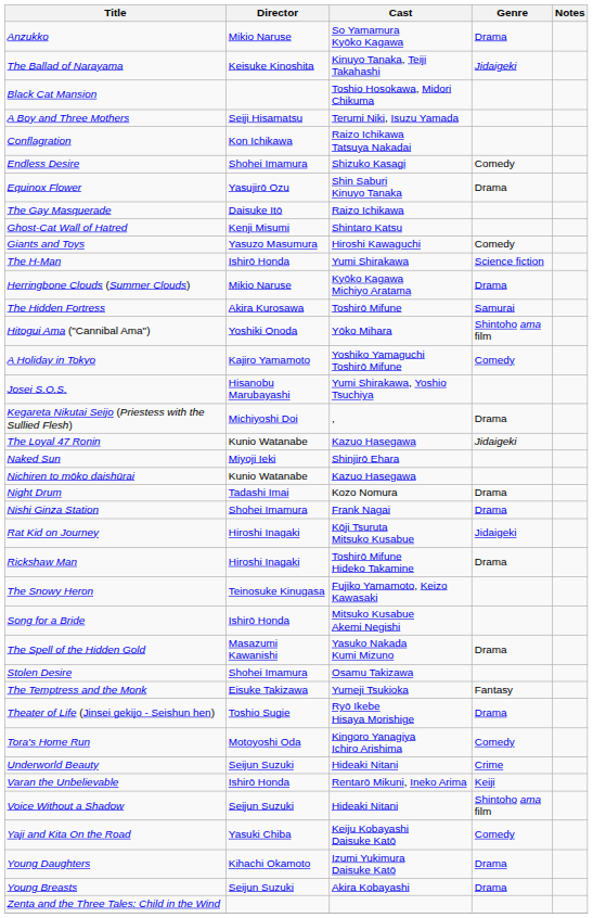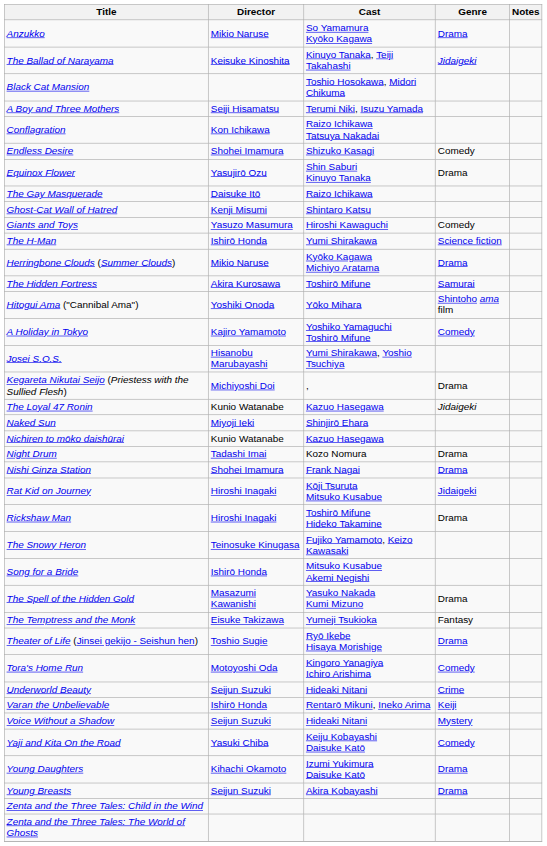 <table class="wikitable sortable">
 <tr>
 <th scope="col">Title</th>
 <th scope="col">Director</th>
 <th scope="col" class="unsortable">Cast</th>
 <th scope="col">Genre</th>
 <th scope="col">Notes</th>
 </tr>
 <tr>
 <td><em><a href='#'>Anzukko</a></em></td>
 <td><a href='#'>Mikio Naruse</a></td>
 <td><a href='#'>So Yamamura</a><br><a href='#'>Kyōko Kagawa</a></td>
 <td><a href='#'>Drama</a></td>
 <td></td>
 </tr>
 <tr>
 <td><em><a href='#'>The Ballad of Narayama</a></em></td>
 <td><a href='#'>Keisuke Kinoshita</a></td>
 <td><a href='#'>Kinuyo Tanaka</a>, <a href='#'>Teiji Takahashi</a></td>
 <td><em><a href='#'>Jidaigeki</a></em></td>
 <td></td>
 </tr>
 <tr>
 <td><em><a href='#'>Black Cat Mansion</a></em></td>
 <td></td>
 <td><a href='#'>Toshio Hosokawa</a>, <a href='#'>Midori Chikuma</a></td>
 <td></td>
 <td></td>
 </tr>
 <tr>
 <td><em><a href='#'>A Boy and Three Mothers</a></em></td>
 <td><a href='#'>Seiji Hisamatsu</a></td>
 <td><a href='#'>Terumi Niki</a>, <a href='#'>Isuzu Yamada</a></td>
 <td></td>
 <td></td>
 </tr>
 <tr>
 <td><em><a href='#'>Conflagration</a></em></td>
 <td><a href='#'>Kon Ichikawa</a></td>
 <td><a href='#'>Raizo Ichikawa</a><br><a href='#'>Tatsuya Nakadai</a></td>
 <td></td>
 <td></td>
 </tr>
 <tr>
 <td><em><a href='#'>Endless Desire</a></em></td>
 <td><a href='#'>Shohei Imamura</a></td>
 <td><a href='#'>Shizuko Kasagi</a></td>
 <td>Comedy</td>
 <td></td>
 </tr>
 <tr>
 <td><em><a href='#'>Equinox Flower</a></em></td>
 <td><a href='#'>Yasujirō Ozu</a></td>
 <td><a href='#'>Shin Saburi</a><br><a href='#'>Kinuyo Tanaka</a></td>
 <td>Drama</td>
 <td></td>
 </tr>
 <tr>
 <td><em><a href='#'>The Gay Masquerade</a></em></td>
 <td><a href='#'>Daisuke Itō</a></td>
 <td><a href='#'>Raizo Ichikawa</a></td>
 <td></td>
 <td></td>
 </tr>
 <tr>
 <td><em><a href='#'>Ghost-Cat Wall of Hatred</a></em></td>
 <td><a href='#'>Kenji Misumi</a></td>
 <td><a href='#'>Shintaro Katsu</a></td>
 <td></td>
 <td></td>
 </tr>
 <tr>
 <td><em><a href='#'>Giants and Toys</a></em></td>
 <td><a href='#'>Yasuzo Masumura</a></td>
 <td><a href='#'>Hiroshi Kawaguchi</a></td>
 <td>Comedy</td>
 <td></td>
 </tr>
 <tr>
 <td><em><a href='#'>The H-Man</a></em></td>
 <td><a href='#'>Ishirō Honda</a></td>
 <td><a href='#'>Yumi Shirakawa</a></td>
 <td><a href='#'>Science fiction</a></td>
 <td></td>
 </tr>
 <tr>
 <td><em><a href='#'>Herringbone Clouds</a></em> (<em><a href='#'>Summer Clouds</a></em>)</td>
 <td><a href='#'>Mikio Naruse</a></td>
 <td><a href='#'>Kyōko Kagawa</a><br><a href='#'>Michiyo Aratama</a></td>
 <td><a href='#'>Drama</a></td>
 <td></td>
 </tr>
 <tr>
 <td><em><a href='#'>The Hidden Fortress</a></em></td>
 <td><a href='#'>Akira Kurosawa</a></td>
 <td><a href='#'>Toshirō Mifune</a></td>
 <td><a href='#'>Samurai</a></td>
 <td></td>
 </tr>
 <tr>
 <td><em><a href='#'>Hitogui Ama</a></em> ("Cannibal Ama")</td>
 <td><a href='#'>Yoshiki Onoda</a></td>
 <td><a href='#'>Yōko Mihara</a></td>
 <td><a href='#'>Shintoho</a> <em><a href='#'>ama</a></em> film</td>
 <td></td>
 </tr>
 <tr>
 <td><em><a href='#'>A Holiday in Tokyo</a></em></td>
 <td><a href='#'>Kajiro Yamamoto</a></td>
 <td><a href='#'>Yoshiko Yamaguchi</a><br><a href='#'>Toshirō Mifune</a></td>
 <td><a href='#'>Comedy</a></td>
 <td></td>
 </tr>
 <tr>
 <td><em><a href='#'>Josei S.O.S.</a></em></td>
 <td><a href='#'>Hisanobu Marubayashi</a></td>
 <td><a href='#'>Yumi Shirakawa</a>, <a href='#'>Yoshio Tsuchiya</a></td>
 <td></td>
 <td></td>
 </tr>
 <tr>
 <td><em><a href='#'>Kegareta Nikutai Seijo</a></em> (<em>Priestess with the Sullied Flesh</em>)</td>
 <td><a href='#'>Michiyoshi Doi</a></td>
 <td>, </td>
 <td>Drama</td>
 <td></td>
 </tr>
 <tr>
 <td><em><a href='#'>The Loyal 47 Ronin</a></em></td>
 <td>Kunio Watanabe</td>
 <td><a href='#'>Kazuo Hasegawa</a></td>
 <td><em>Jidaigeki</em></td>
 <td></td>
 </tr>
 <tr>
 <td><em><a href='#'>Naked Sun</a></em></td>
 <td><a href='#'>Miyoji Ieki</a></td>
 <td><a href='#'>Shinjirō Ehara</a></td>
 <td></td>
 <td></td>
 </tr>
 <tr>
 <td><em><a href='#'>Nichiren to mōko daishūrai</a></em></td>
 <td>Kunio Watanabe</td>
 <td><a href='#'>Kazuo Hasegawa</a></td>
 <td></td>
 <td></td>
 </tr>
 <tr>
 <td><em><a href='#'>Night Drum</a></em></td>
 <td><a href='#'>Tadashi Imai</a></td>
 <td>Kozo Nomura</td>
 <td>Drama</td>
 <td></td>
 </tr>
 <tr>
 <td><em><a href='#'>Nishi Ginza Station</a></em></td>
 <td><a href='#'>Shohei Imamura</a></td>
 <td><a href='#'>Frank Nagai</a></td>
 <td><a href='#'>Drama</a></td>
 <td></td>
 </tr>
 <tr>
 <td><em><a href='#'>Rat Kid on Journey</a></em></td>
 <td><a href='#'>Hiroshi Inagaki</a></td>
 <td><a href='#'>Kōji Tsuruta</a><br><a href='#'>Mitsuko Kusabue</a></td>
 <td><a href='#'>Jidaigeki</a></td>
 <td></td>
 </tr>
 <tr>
 <td><em><a href='#'>Rickshaw Man</a></em></td>
 <td><a href='#'>Hiroshi Inagaki</a></td>
 <td><a href='#'>Toshirō Mifune</a><br><a href='#'>Hideko Takamine</a></td>
 <td>Drama</td>
 <td></td>
 </tr>
 <tr>
 <td><em><a href='#'>The Snowy Heron</a></em></td>
 <td><a href='#'>Teinosuke Kinugasa</a></td>
 <td><a href='#'>Fujiko Yamamoto</a>, <a href='#'>Keizo Kawasaki</a></td>
 <td></td>
 <td></td>
 </tr>
 <tr>
 <td><em><a href='#'>Song for a Bride</a></em></td>
 <td><a href='#'>Ishirō Honda</a></td>
 <td><a href='#'>Mitsuko Kusabue</a><br><a href='#'>Akemi Negishi</a></td>
 <td></td>
 <td></td>
 </tr>
 <tr>
 <td><em><a href='#'>The Spell of the Hidden Gold</a></em></td>
 <td><a href='#'>Masazumi Kawanishi</a></td>
 <td><a href='#'>Yasuko Nakada</a><br><a href='#'>Kumi Mizuno</a></td>
 <td>Drama</td>
 <td></td>
 </tr>
 <tr>
-<td><em><a href='#'>Stolen Desire</a></em></td>
-<td><a href='#'>Shohei Imamura</a></td>
-<td><a href='#'>Osamu Takizawa</a></td>
-<td></td>
-<td></td>
-</tr>
-<tr>
 <td><em><a href='#'>The Temptress and the Monk</a></em></td>
 <td><a href='#'>Eisuke Takizawa</a></td>
 <td><a href='#'>Yumeji Tsukioka</a></td>
 <td>Fantasy</td>
 <td></td>
 </tr>
 <tr>
 <td><em><a href='#'>Theater of Life</a></em> (<a href='#'>Jinsei gekijo - Seishun hen</a>)</td>
 <td><a href='#'>Toshio Sugie</a></td>
 <td><a href='#'>Ryō Ikebe</a><br><a href='#'>Hisaya Morishige</a></td>
 <td><a href='#'>Drama</a></td>
 <td></td>
 </tr>
 <tr>
 <td><em><a href='#'>Tora's Home Run</a></em></td>
 <td><a href='#'>Motoyoshi Oda</a></td>
 <td><a href='#'>Kingoro Yanagiya</a><br><a href='#'>Ichiro Arishima</a></td>
 <td><a href='#'>Comedy</a></td>
 <td></td>
 </tr>
 <tr>
 <td><em><a href='#'>Underworld Beauty</a></em></td>
 <td><a href='#'>Seijun Suzuki</a></td>
 <td><a href='#'>Hideaki Nitani</a></td>
 <td><a href='#'>Crime</a></td>
 <td></td>
 </tr>
 <tr>
 <td><em><a href='#'>Varan the Unbelievable</a></em></td>
 <td><a href='#'>Ishirō Honda</a></td>
 <td><a href='#'>Rentarō Mikuni</a>, <a href='#'>Ineko Arima</a></td>
 <td><a href='#'>Keiji</a></td>
 <td></td>
 </tr>
 <tr>
 <td><em><a href='#'>Voice Without a Shadow</a></em></td>
 <td><a href='#'>Seijun Suzuki</a></td>
 <td><a href='#'>Hideaki Nitani</a></td>
-<td><a href='#'>Shintoho</a> <em><a href='#'>ama</a></em> film</td>
+<td><a href='#'>Mystery</a></td>
 <td></td>
 </tr>
 <tr>
 <td><em><a href='#'>Yaji and Kita On the Road</a></em></td>
 <td><a href='#'>Yasuki Chiba</a></td>
 <td><a href='#'>Keiju Kobayashi</a><br><a href='#'>Daisuke Katō</a></td>
 <td><a href='#'>Comedy</a></td>
 <td></td>
 </tr>
 <tr>
 <td><em><a href='#'>Young Daughters</a></em></td>
 <td><a href='#'>Kihachi Okamoto</a></td>
 <td><a href='#'>Izumi Yukimura</a><br><a href='#'>Daisuke Katō</a></td>
 <td><a href='#'>Drama</a></td>
 <td></td>
 </tr>
 <tr>
 <td><em><a href='#'>Young Breasts</a></em></td>
 <td><a href='#'>Seijun Suzuki</a></td>
 <td><a href='#'>Akira Kobayashi</a></td>
 <td><a href='#'>Drama</a></td>
 <td></td>
 </tr>
 <tr>
 <td><em><a href='#'>Zenta and the Three Tales: Child in the Wind</a></em></td>
 <td></td>
 <td></td>
 <td></td>
 <td></td>
 </tr>
 <tr>
+<td><em><a href='#'>Zenta and the Three Tales: The World of Ghosts</a></em></td>
+<td></td>
+<td></td>
+<td></td>
+<td></td>
+</tr>
+<tr>
 </tr>
 </table>
